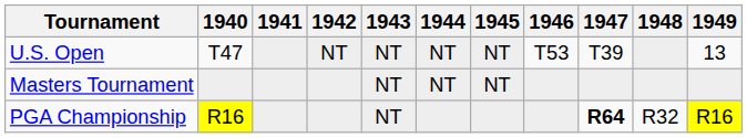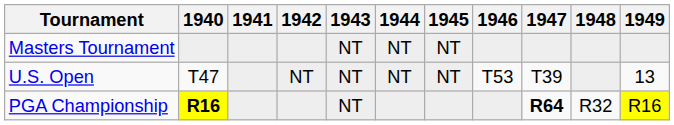 <table class="wikitable" style="font-size:95%;text-align:center;">
 <tr>
 <th>Tournament</th>
 <th>1940</th>
 <th>1941</th>
 <th>1942</th>
 <th>1943</th>
 <th>1944</th>
 <th>1945</th>
 <th>1946</th>
 <th>1947</th>
 <th>1948</th>
 <th>1949</th>
 </tr>
 <tr>
+<td align=left><a href='#'>Masters Tournament</a></td>
+<td style="background:#eeeeee;"></td>
+<td style="background:#eeeeee;"></td>
+<td style="background:#eeeeee;"></td>
+<td style="background:#eeeeee;">NT</td>
+<td style="background:#eeeeee;">NT</td>
+<td style="background:#eeeeee;">NT</td>
+<td style="background:#eeeeee;"></td>
+<td style="background:#eeeeee;"></td>
+<td style="background:#eeeeee;"></td>
+<td style="background:#eeeeee;"></td>
+</tr>
+<tr>
 <td align=left><a href='#'>U.S. Open</a></td>
 <td>T47</td>
 <td style="background:#eeeeee;"></td>
 <td style="background:#eeeeee;">NT</td>
 <td style="background:#eeeeee;">NT</td>
 <td style="background:#eeeeee;">NT</td>
 <td style="background:#eeeeee;">NT</td>
 <td>T53</td>
 <td>T39</td>
 <td style="background:#eeeeee;"></td>
 <td>13</td>
 </tr>
 <tr>
-<td align=left><a href='#'>Masters Tournament</a></td>
-<td style="background:#eeeeee;"></td>
-<td style="background:#eeeeee;"></td>
-<td style="background:#eeeeee;"></td>
-<td style="background:#eeeeee;">NT</td>
-<td style="background:#eeeeee;">NT</td>
-<td style="background:#eeeeee;">NT</td>
-<td style="background:#eeeeee;"></td>
-<td style="background:#eeeeee;"></td>
-<td style="background:#eeeeee;"></td>
-<td style="background:#eeeeee;"></td>
-</tr>
-<tr>
 <td align=left><a href='#'>PGA Championship</a></td>
-<td style="background:yellow;">R16</td>
+<td style="background:yellow;"><strong>R16</strong></td>
 <td style="background:#eeeeee;"></td>
 <td style="background:#eeeeee;"></td>
 <td style="background:#eeeeee;">NT</td>
 <td style="background:#eeeeee;"></td>
 <td style="background:#eeeeee;"></td>
 <td style="background:#eeeeee;"></td>
 <td><strong>R64</strong></td>
 <td>R32</td>
 <td style="background:yellow;">R16</td>
 </tr>
 </table>
